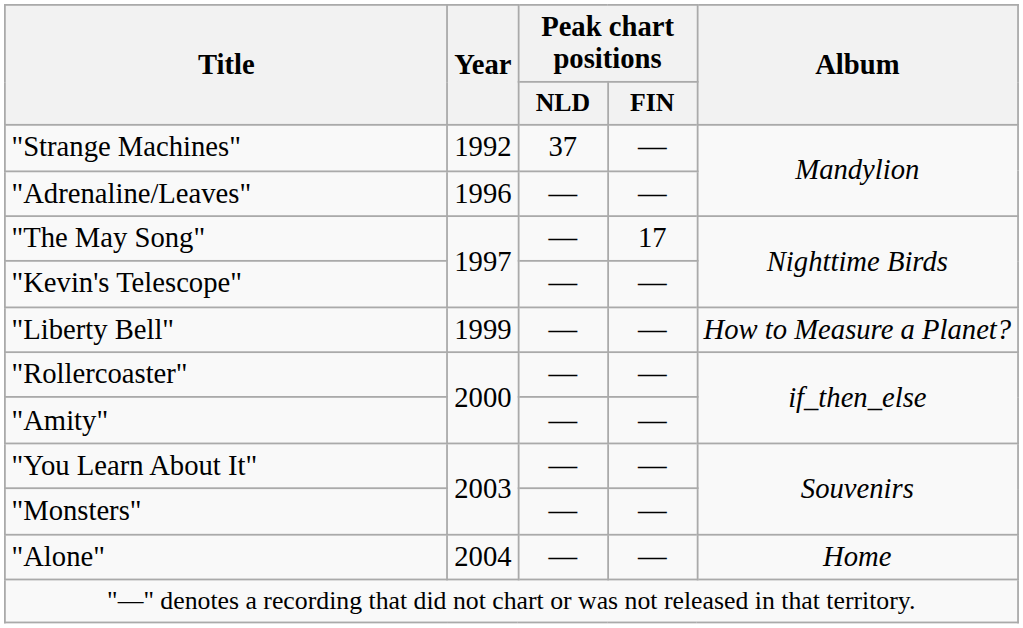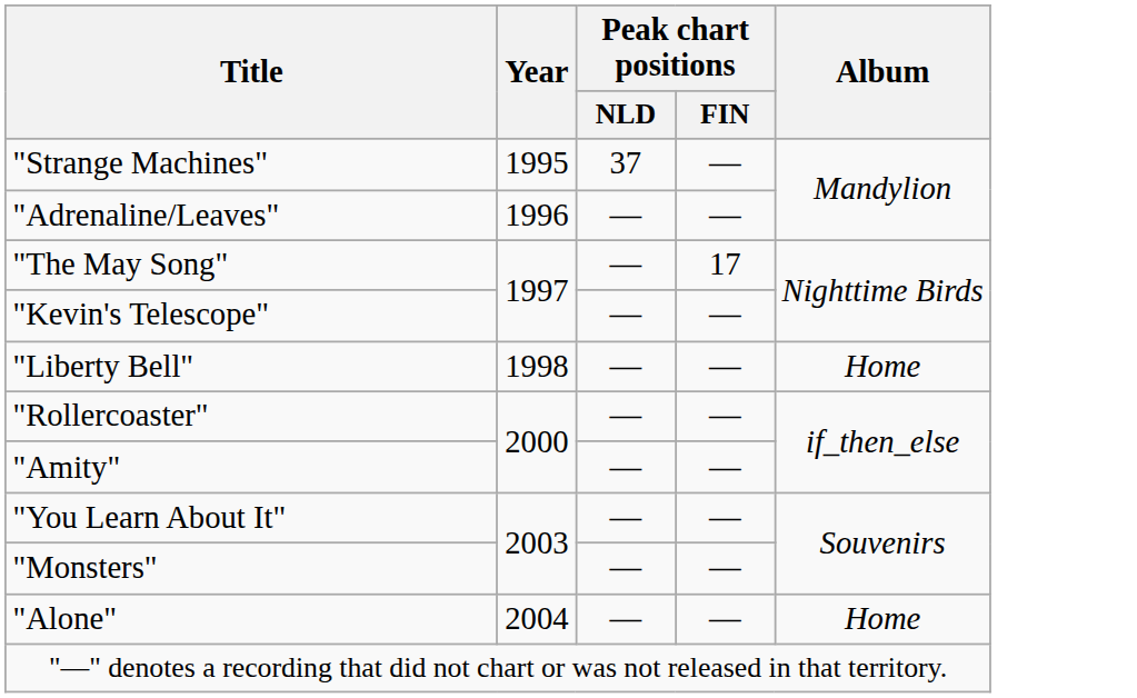 <table class="wikitable plainrowheaders" style="text-align:center;">
 <tr>
 <th scope="col" rowspan="2" style="width:15em;">Title</th>
 <th scope="col" rowspan="2">Year</th>
 <th scope="col" colspan="2">Peak chart positions</th>
 <th scope="col" rowspan="2">Album</th>
 </tr>
 <tr>
 <th scope="col" style="width:3em;font-size:90%;">NLD<br></th>
 <th scope="col" style="width:3em;font-size:90%;">FIN<br></th>
 </tr>
 <tr>
 <td align=left>"Strange Machines"</td>
-<td>1992</td>
+<td>1995</td>
 <td>37</td>
 <td>—</td>
 <td rowspan=2><em>Mandylion</em></td>
 </tr>
 <tr>
 <td align=left>"Adrenaline/Leaves"</td>
 <td>1996</td>
 <td>—</td>
 <td>—</td>
 </tr>
 <tr>
 <td align=left>"The May Song"</td>
 <td rowspan=2>1997</td>
 <td>—</td>
 <td>17</td>
 <td rowspan=2><em>Nighttime Birds</em></td>
 </tr>
 <tr>
 <td align=left>"Kevin's Telescope"</td>
 <td>—</td>
 <td>—</td>
 </tr>
 <tr>
 <td align=left>"Liberty Bell"</td>
-<td>1999</td>
+<td>1998</td>
 <td>—</td>
 <td>—</td>
-<td><em>How to Measure a Planet?</em></td>
+<td><em>Home</em></td>
 </tr>
 <tr>
 <td align=left>"Rollercoaster"</td>
 <td rowspan=2>2000</td>
 <td>—</td>
 <td>—</td>
 <td rowspan=2><em>if_then_else</em></td>
 </tr>
 <tr>
 <td align=left>"Amity"</td>
 <td>—</td>
 <td>—</td>
 </tr>
 <tr>
 <td align=left>"You Learn About It"</td>
 <td rowspan=2>2003</td>
 <td>—</td>
 <td>—</td>
 <td rowspan=2><em>Souvenirs</em></td>
 </tr>
 <tr>
 <td align=left>"Monsters"</td>
 <td>—</td>
 <td>—</td>
 </tr>
 <tr>
 <td align=left>"Alone"</td>
 <td>2004</td>
 <td>—</td>
 <td>—</td>
 <td><em>Home</em></td>
 </tr>
 <tr>
 <td colspan="10" style="font-size:90%">"—" denotes a recording that did not chart or was not released in that territory.</td>
 </tr>
 </table>
